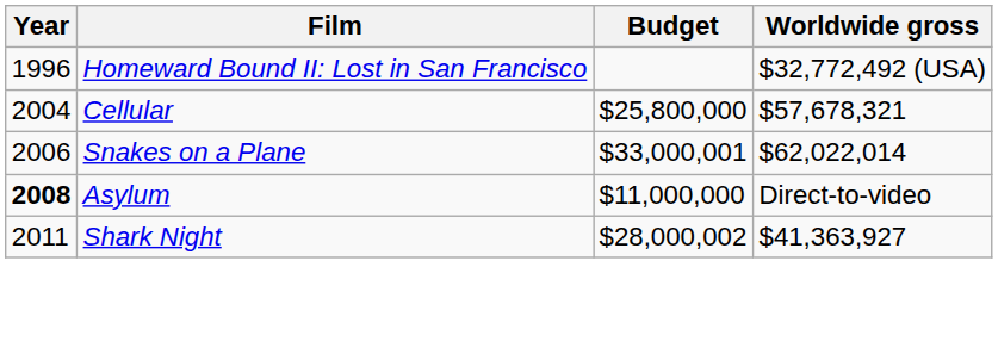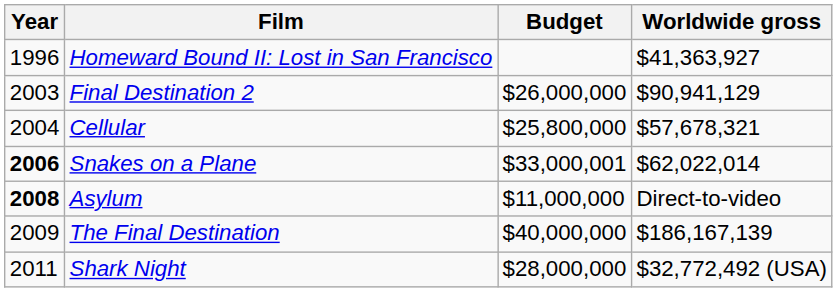 <table class="wikitable sortable">
 <tr>
 <th>Year</th>
 <th>Film</th>
 <th>Budget</th>
 <th>Worldwide gross</th>
 </tr>
 <tr>
 <td>1996</td>
 <td><em><a href='#'>Homeward Bound II: Lost in San Francisco</a></em></td>
 <td></td>
-<td>$32,772,492 (USA)</td>
+<td>$41,363,927</td>
+</tr>
+<tr>
+<td>2003</td>
+<td><em><a href='#'>Final Destination 2</a></em></td>
+<td>$26,000,000</td>
+<td>$90,941,129</td>
 </tr>
 <tr>
 <td>2004</td>
 <td><em><a href='#'>Cellular</a></em></td>
 <td>$25,800,000</td>
 <td>$57,678,321</td>
 </tr>
 <tr>
-<td>2006</td>
+<td><strong>2006</strong></td>
 <td><em><a href='#'>Snakes on a Plane</a></em></td>
 <td>$33,000,001</td>
 <td>$62,022,014</td>
 </tr>
 <tr>
 <td><strong>2008</strong></td>
 <td><em><a href='#'>Asylum</a></em></td>
 <td>$11,000,000</td>
 <td>Direct-to-video</td>
 </tr>
 <tr>
+<td>2009</td>
+<td><em><a href='#'>The Final Destination</a></em></td>
+<td>$40,000,000</td>
+<td>$186,167,139</td>
+</tr>
+<tr>
 <td>2011</td>
 <td><em><a href='#'>Shark Night</a></em></td>
-<td>$28,000,002</td>
-<td>$41,363,927</td>
+<td>$28,000,000</td>
+<td>$32,772,492 (USA)</td>
 </tr>
 </table>
